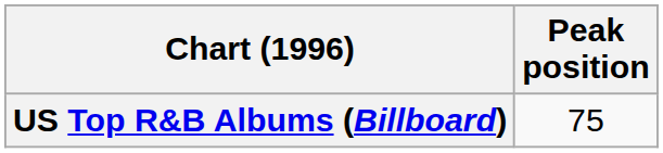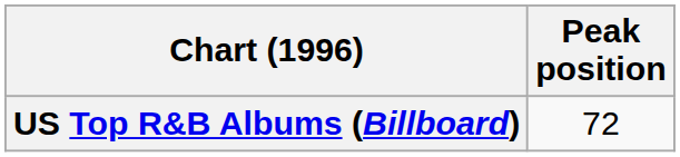 <table class="wikitable sortable plainrowheaders" style="text-align:center">
 <tr>
 <th scope="col">Chart (1996)</th>
 <th scope="col">Peak<br> position</th>
 </tr>
 <tr>
 <th scope="row">US <a href='#'>Top R&B Albums</a> (<em><a href='#'>Billboard</a></em>)</th>
-<td>75</td>
+<td>72</td>
 </tr>
 </table>
